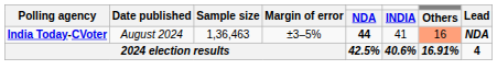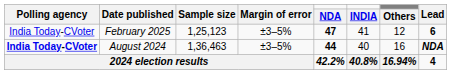 <table class="wikitable" style="text-align:center;font-size:95%;line-height:16px;">
 <tr>
 <th rowspan="2">Polling agency</th>
 <th rowspan="2">Date published</th>
 <th rowspan="2">Sample size</th>
 <th rowspan="2">Margin of error</th>
 <td bgcolor=></td>
 <td bgcolor=></td>
 <td bgcolor=grey></td>
 <th rowspan="2">Lead</th>
 </tr>
 <tr>
 <th><a href='#'>NDA</a></th>
 <th><a href='#'>INDIA</a></th>
 <th>Others</th>
 </tr>
 <tr>
+<td><a href='#'>India Today</a>-<a href='#'>CVoter</a></td>
+<td><em>February 2025</em></td>
+<td>1,25,123</td>
+<td>±3–5%</td>
+<td bgcolor=><strong>47</strong></td>
+<td>41</td>
+<td>12</td>
+<td bgcolor=><strong>6</strong></td>
+</tr>
+<tr>
 <td><strong><a href='#'>India Today</a>-<a href='#'>CVoter</a></strong></td>
 <td><em>August 2024</em></td>
 <td>1,36,463</td>
 <td>±3–5%</td>
 <td bgcolor=><strong>44</strong></td>
-<td>41</td>
-<td style="background: lightsalmon;">16</td>
+<td>40</td>
+<td>16</td>
 <td bgcolor=><strong><em>NDA</em></strong></td>
 </tr>
 <tr>
 <th colspan="4"><em>2024 election results</em></th>
-<td bgcolor=><strong><em>42.5%</em></strong></td>
-<th><em>40.6%</em></th>
-<th><em>16.91%</em></th>
+<td bgcolor=><strong><em>42.2%</em></strong></td>
+<th><em>40.8%</em></th>
+<th><em>16.94%</em></th>
 <td bgcolor=><strong>4</strong></td>
 </tr>
 </table>
